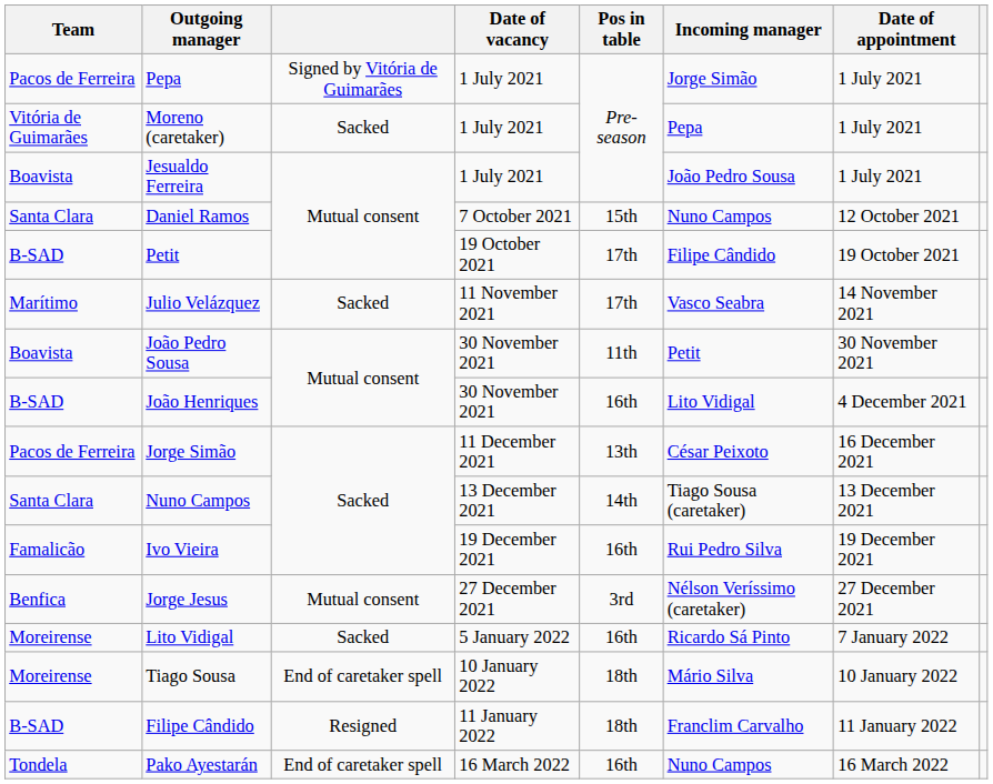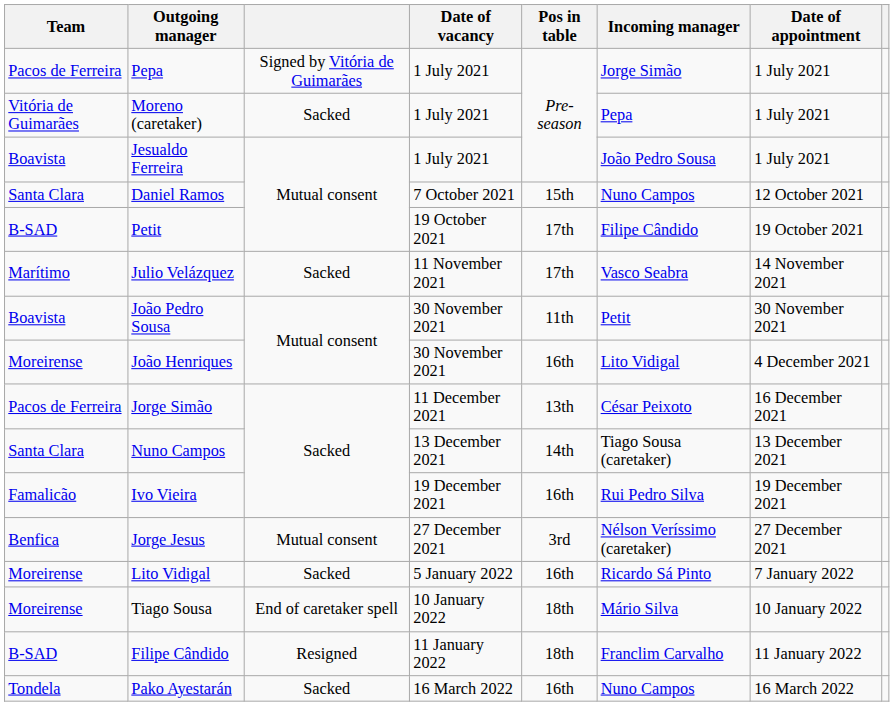 <table class="wikitable sortable" style="text-align:left">
 <tr>
 <th>Team</th>
 <th>Outgoing manager</th>
 <th></th>
 <th>Date of vacancy</th>
 <th>Pos in table</th>
 <th>Incoming manager</th>
 <th>Date of appointment</th>
 <th></th>
 </tr>
 <tr>
 <td><a href='#'>Pacos de Ferreira</a></td>
 <td> <a href='#'>Pepa</a></td>
 <td align=center>Signed by <a href='#'>Vitória de Guimarães</a></td>
 <td>1 July 2021</td>
 <td rowspan=3 align=center><em>Pre-season</em></td>
 <td> <a href='#'>Jorge Simão</a></td>
 <td>1 July 2021</td>
 <td></td>
 </tr>
 <tr>
 <td><a href='#'>Vitória de Guimarães</a></td>
 <td> <a href='#'>Moreno</a> (caretaker)</td>
 <td align=center>Sacked</td>
 <td>1 July 2021</td>
 <td> <a href='#'>Pepa</a></td>
 <td>1 July 2021</td>
 <td></td>
 </tr>
 <tr>
 <td><a href='#'>Boavista</a></td>
 <td> <a href='#'>Jesualdo Ferreira</a></td>
 <td rowspan=3 align=center>Mutual consent</td>
 <td>1 July 2021</td>
 <td> <a href='#'>João Pedro Sousa</a></td>
 <td>1 July 2021</td>
 <td></td>
 </tr>
 <tr>
 <td><a href='#'>Santa Clara</a></td>
 <td> <a href='#'>Daniel Ramos</a></td>
 <td>7 October 2021</td>
 <td align=center>15th</td>
 <td> <a href='#'>Nuno Campos</a></td>
 <td>12 October 2021</td>
 <td></td>
 </tr>
 <tr>
 <td><a href='#'>B-SAD</a></td>
 <td> <a href='#'>Petit</a></td>
 <td>19 October 2021</td>
 <td align=center>17th</td>
 <td> <a href='#'>Filipe Cândido</a></td>
 <td>19 October 2021</td>
 <td></td>
 </tr>
 <tr>
 <td><a href='#'>Marítimo</a></td>
 <td> <a href='#'>Julio Velázquez</a></td>
 <td align=center>Sacked</td>
 <td>11 November 2021</td>
 <td align=center>17th</td>
 <td> <a href='#'>Vasco Seabra</a></td>
 <td>14 November 2021</td>
 <td></td>
 </tr>
 <tr>
 <td><a href='#'>Boavista</a></td>
 <td> <a href='#'>João Pedro Sousa</a></td>
 <td rowspan=2 align=center>Mutual consent</td>
 <td>30 November 2021</td>
 <td align=center>11th</td>
 <td> <a href='#'>Petit</a></td>
 <td>30 November 2021</td>
 <td></td>
 </tr>
 <tr>
-<td><a href='#'>B-SAD</a></td>
+<td><a href='#'>Moreirense</a></td>
 <td> <a href='#'>João Henriques</a></td>
 <td>30 November 2021</td>
 <td align=center>16th</td>
 <td> <a href='#'>Lito Vidigal</a></td>
 <td>4 December 2021</td>
 <td></td>
 </tr>
 <tr>
 <td><a href='#'>Pacos de Ferreira</a></td>
 <td> <a href='#'>Jorge Simão</a></td>
 <td rowspan=3 align=center>Sacked</td>
 <td>11 December 2021</td>
 <td align=center>13th</td>
 <td> <a href='#'>César Peixoto</a></td>
 <td>16 December 2021</td>
 <td></td>
 </tr>
 <tr>
 <td><a href='#'>Santa Clara</a></td>
 <td> <a href='#'>Nuno Campos</a></td>
 <td>13 December 2021</td>
 <td align=center>14th</td>
 <td> Tiago Sousa (caretaker)</td>
 <td>13 December 2021</td>
 <td></td>
 </tr>
 <tr>
 <td><a href='#'>Famalicão</a></td>
 <td> <a href='#'>Ivo Vieira</a></td>
 <td>19 December 2021</td>
 <td align=center>16th</td>
 <td> <a href='#'>Rui Pedro Silva</a></td>
 <td>19 December 2021</td>
 <td></td>
 </tr>
 <tr>
 <td><a href='#'>Benfica</a></td>
 <td> <a href='#'>Jorge Jesus</a></td>
 <td align=center>Mutual consent</td>
 <td>27 December 2021</td>
 <td align=center>3rd</td>
 <td> <a href='#'>Nélson Veríssimo</a> (caretaker)</td>
 <td>27 December 2021</td>
 <td></td>
 </tr>
 <tr>
 <td><a href='#'>Moreirense</a></td>
 <td> <a href='#'>Lito Vidigal</a></td>
 <td align=center>Sacked</td>
 <td>5 January 2022</td>
 <td align=center>16th</td>
 <td> <a href='#'>Ricardo Sá Pinto</a></td>
 <td>7 January 2022</td>
 <td></td>
 </tr>
 <tr>
 <td><a href='#'>Moreirense</a></td>
 <td> Tiago Sousa</td>
 <td align=center>End of caretaker spell</td>
 <td>10 January 2022</td>
 <td align=center>18th</td>
 <td> <a href='#'>Mário Silva</a></td>
 <td>10 January 2022</td>
 <td></td>
 </tr>
 <tr>
 <td><a href='#'>B-SAD</a></td>
 <td> <a href='#'>Filipe Cândido</a></td>
 <td align=center>Resigned</td>
 <td>11 January 2022</td>
 <td align=center>18th</td>
 <td> <a href='#'>Franclim Carvalho</a></td>
 <td>11 January 2022</td>
 <td></td>
 </tr>
 <tr>
 <td><a href='#'>Tondela</a></td>
 <td> <a href='#'>Pako Ayestarán</a></td>
-<td align=center>End of caretaker spell</td>
+<td align=center>Sacked</td>
 <td>16 March 2022</td>
 <td align=center>16th</td>
 <td> <a href='#'>Nuno Campos</a></td>
 <td>16 March 2022</td>
 <td></td>
 </tr>
 </table>
